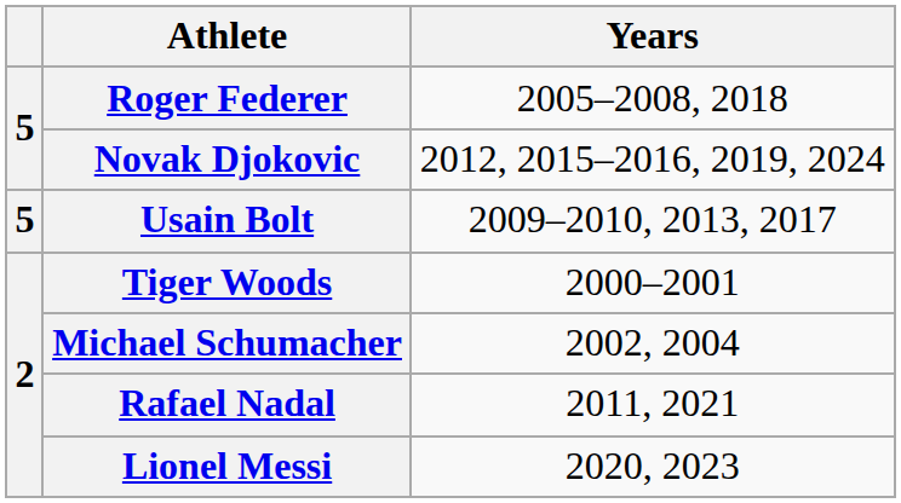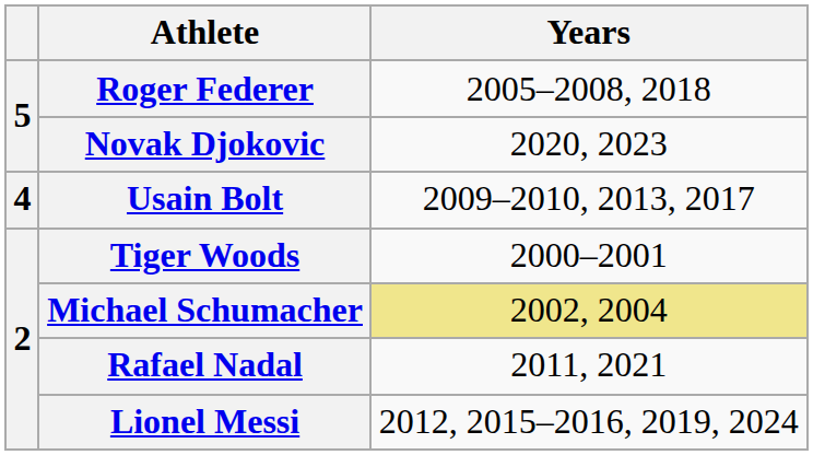 <table class="wikitable plainrowheaders" style="text-align: center">
 <tr>
 <th scope=col></th>
 <th scope=col>Athlete</th>
 <th scope=col>Years</th>
 </tr>
 <tr>
 <th rowspan=2>5</th>
 <th scope=row><a href='#'>Roger Federer</a></th>
 <td>2005–2008, 2018</td>
 </tr>
 <tr>
 <th scope=row><a href='#'>Novak Djokovic</a></th>
-<td>2012, 2015–2016, 2019, 2024</td>
+<td>2020, 2023</td>
 </tr>
 <tr>
-<th>5</th>
+<th>4</th>
 <th scope=row><a href='#'>Usain Bolt</a></th>
 <td>2009–2010, 2013, 2017</td>
 </tr>
 <tr>
 <th rowspan=4>2</th>
 <th scope=row><a href='#'>Tiger Woods</a></th>
 <td>2000–2001</td>
 </tr>
 <tr>
 <th scope=row><a href='#'>Michael Schumacher</a></th>
-<td>2002, 2004</td>
+<td style="background: khaki;">2002, 2004</td>
 </tr>
 <tr>
 <th scope=row><a href='#'>Rafael Nadal</a></th>
 <td>2011, 2021</td>
 </tr>
 <tr>
 <th scope=row><a href='#'>Lionel Messi</a></th>
-<td>2020, 2023</td>
+<td>2012, 2015–2016, 2019, 2024</td>
 </tr>
 </table>
